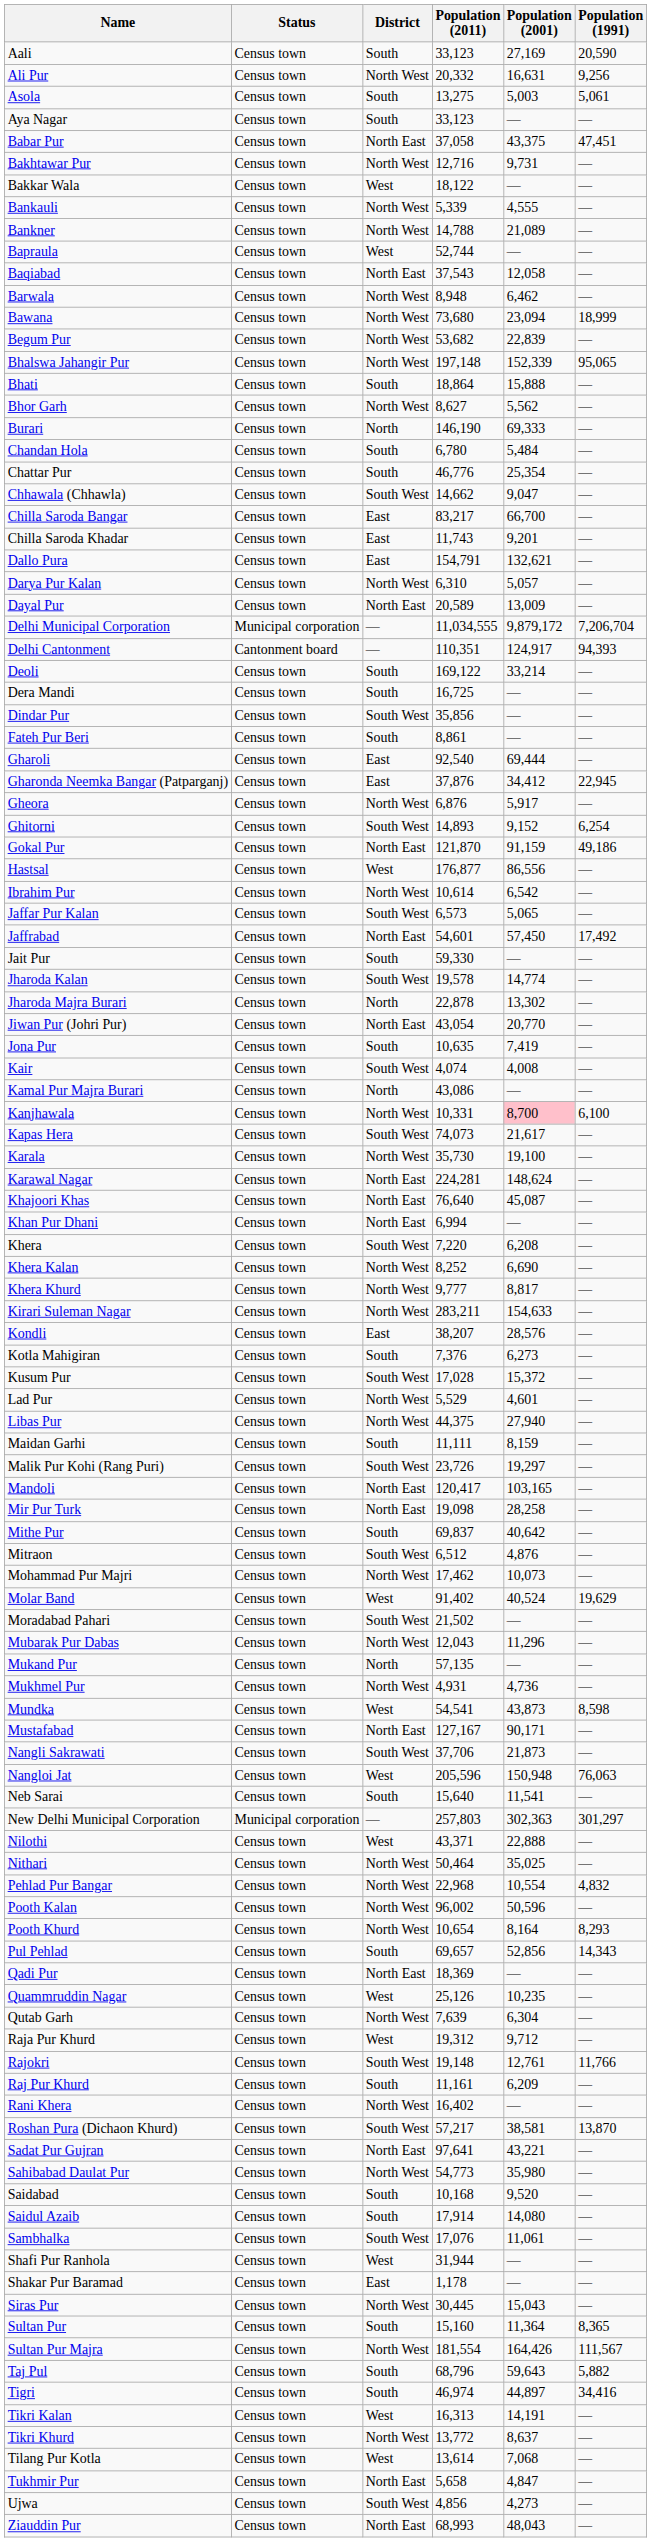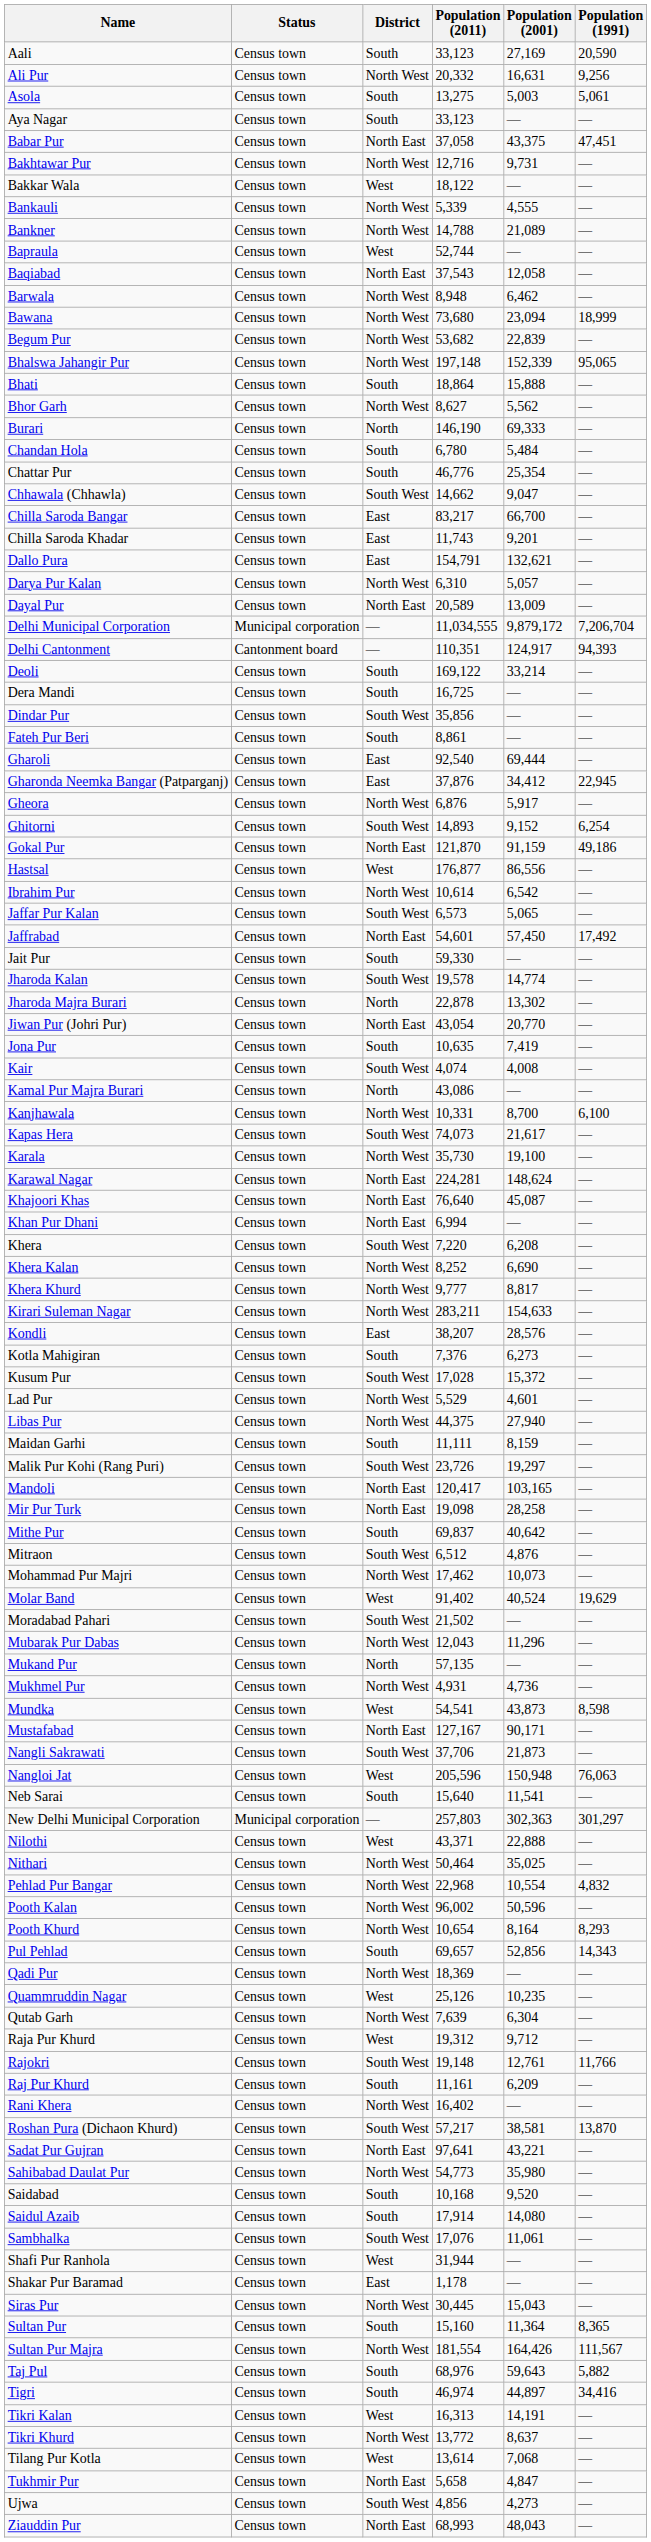 <table class="wikitable sortable">
 <tr>
 <th>Name</th>
 <th>Status</th>
 <th>District</th>
 <th>Population<br>(2011)</th>
 <th>Population<br>(2001)</th>
 <th>Population<br>(1991)</th>
 </tr>
 <tr>
 <td>Aali</td>
 <td>Census town</td>
 <td>South</td>
 <td>33,123</td>
 <td>27,169</td>
 <td>20,590</td>
 </tr>
 <tr>
 <td><a href='#'>Ali Pur</a></td>
 <td>Census town</td>
 <td>North West</td>
 <td>20,332</td>
 <td>16,631</td>
 <td>9,256</td>
 </tr>
 <tr>
 <td><a href='#'>Asola</a></td>
 <td>Census town</td>
 <td>South</td>
 <td>13,275</td>
 <td>5,003</td>
 <td>5,061</td>
 </tr>
 <tr>
 <td>Aya Nagar</td>
 <td>Census town</td>
 <td>South</td>
 <td>33,123</td>
 <td>—</td>
 <td>—</td>
 </tr>
 <tr>
 <td><a href='#'>Babar Pur</a></td>
 <td>Census town</td>
 <td>North East</td>
 <td>37,058</td>
 <td>43,375</td>
 <td>47,451</td>
 </tr>
 <tr>
 <td><a href='#'>Bakhtawar Pur</a></td>
 <td>Census town</td>
 <td>North West</td>
 <td>12,716</td>
 <td>9,731</td>
 <td>—</td>
 </tr>
 <tr>
 <td>Bakkar Wala</td>
 <td>Census town</td>
 <td>West</td>
 <td>18,122</td>
 <td>—</td>
 <td>—</td>
 </tr>
 <tr>
 <td><a href='#'>Bankauli</a></td>
 <td>Census town</td>
 <td>North West</td>
 <td>5,339</td>
 <td>4,555</td>
 <td>—</td>
 </tr>
 <tr>
 <td><a href='#'>Bankner</a></td>
 <td>Census town</td>
 <td>North West</td>
 <td>14,788</td>
 <td>21,089</td>
 <td>—</td>
 </tr>
 <tr>
 <td><a href='#'>Bapraula</a></td>
 <td>Census town</td>
 <td>West</td>
 <td>52,744</td>
 <td>—</td>
 <td>—</td>
 </tr>
 <tr>
 <td><a href='#'>Baqiabad</a></td>
 <td>Census town</td>
 <td>North East</td>
 <td>37,543</td>
 <td>12,058</td>
 <td>—</td>
 </tr>
 <tr>
 <td><a href='#'>Barwala</a></td>
 <td>Census town</td>
 <td>North West</td>
 <td>8,948</td>
 <td>6,462</td>
 <td>—</td>
 </tr>
 <tr>
 <td><a href='#'>Bawana</a></td>
 <td>Census town</td>
 <td>North West</td>
 <td>73,680</td>
 <td>23,094</td>
 <td>18,999</td>
 </tr>
 <tr>
 <td><a href='#'>Begum Pur</a></td>
 <td>Census town</td>
 <td>North West</td>
 <td>53,682</td>
 <td>22,839</td>
 <td>—</td>
 </tr>
 <tr>
 <td><a href='#'>Bhalswa Jahangir Pur</a></td>
 <td>Census town</td>
 <td>North West</td>
 <td>197,148</td>
 <td>152,339</td>
 <td>95,065</td>
 </tr>
 <tr>
 <td><a href='#'>Bhati</a></td>
 <td>Census town</td>
 <td>South</td>
 <td>18,864</td>
 <td>15,888</td>
 <td>—</td>
 </tr>
 <tr>
 <td><a href='#'>Bhor Garh</a></td>
 <td>Census town</td>
 <td>North West</td>
 <td>8,627</td>
 <td>5,562</td>
 <td>—</td>
 </tr>
 <tr>
 <td><a href='#'>Burari</a></td>
 <td>Census town</td>
 <td>North</td>
 <td>146,190</td>
 <td>69,333</td>
 <td>—</td>
 </tr>
 <tr>
 <td><a href='#'>Chandan Hola</a></td>
 <td>Census town</td>
 <td>South</td>
 <td>6,780</td>
 <td>5,484</td>
 <td>—</td>
 </tr>
 <tr>
 <td>Chattar Pur</td>
 <td>Census town</td>
 <td>South</td>
 <td>46,776</td>
 <td>25,354</td>
 <td>—</td>
 </tr>
 <tr>
 <td><a href='#'>Chhawala</a> (Chhawla)</td>
 <td>Census town</td>
 <td>South West</td>
 <td>14,662</td>
 <td>9,047</td>
 <td>—</td>
 </tr>
 <tr>
 <td><a href='#'>Chilla Saroda Bangar</a></td>
 <td>Census town</td>
 <td>East</td>
 <td>83,217</td>
 <td>66,700</td>
 <td>—</td>
 </tr>
 <tr>
 <td>Chilla Saroda Khadar</td>
 <td>Census town</td>
 <td>East</td>
 <td>11,743</td>
 <td>9,201</td>
 <td>—</td>
 </tr>
 <tr>
 <td><a href='#'>Dallo Pura</a></td>
 <td>Census town</td>
 <td>East</td>
 <td>154,791</td>
 <td>132,621</td>
 <td>—</td>
 </tr>
 <tr>
 <td><a href='#'>Darya Pur Kalan</a></td>
 <td>Census town</td>
 <td>North West</td>
 <td>6,310</td>
 <td>5,057</td>
 <td>—</td>
 </tr>
 <tr>
 <td><a href='#'>Dayal Pur</a></td>
 <td>Census town</td>
 <td>North East</td>
 <td>20,589</td>
 <td>13,009</td>
 <td>—</td>
 </tr>
 <tr>
 <td><a href='#'>Delhi Municipal Corporation</a></td>
 <td>Municipal corporation</td>
 <td>—</td>
 <td>11,034,555</td>
 <td>9,879,172</td>
 <td>7,206,704</td>
 </tr>
 <tr>
 <td><a href='#'>Delhi Cantonment</a></td>
 <td>Cantonment board</td>
 <td>—</td>
 <td>110,351</td>
 <td>124,917</td>
 <td>94,393</td>
 </tr>
 <tr>
 <td><a href='#'>Deoli</a></td>
 <td>Census town</td>
 <td>South</td>
 <td>169,122</td>
 <td>33,214</td>
 <td>—</td>
 </tr>
 <tr>
 <td>Dera Mandi</td>
 <td>Census town</td>
 <td>South</td>
 <td>16,725</td>
 <td>—</td>
 <td>—</td>
 </tr>
 <tr>
 <td><a href='#'>Dindar Pur</a></td>
 <td>Census town</td>
 <td>South West</td>
 <td>35,856</td>
 <td>—</td>
 <td>—</td>
 </tr>
 <tr>
 <td><a href='#'>Fateh Pur Beri</a></td>
 <td>Census town</td>
 <td>South</td>
 <td>8,861</td>
 <td>—</td>
 <td>—</td>
 </tr>
 <tr>
 <td><a href='#'>Gharoli</a></td>
 <td>Census town</td>
 <td>East</td>
 <td>92,540</td>
 <td>69,444</td>
 <td>—</td>
 </tr>
 <tr>
 <td><a href='#'>Gharonda Neemka Bangar</a> (Patparganj)</td>
 <td>Census town</td>
 <td>East</td>
 <td>37,876</td>
 <td>34,412</td>
 <td>22,945</td>
 </tr>
 <tr>
 <td><a href='#'>Gheora</a></td>
 <td>Census town</td>
 <td>North West</td>
 <td>6,876</td>
 <td>5,917</td>
 <td>—</td>
 </tr>
 <tr>
 <td><a href='#'>Ghitorni</a></td>
 <td>Census town</td>
 <td>South West</td>
 <td>14,893</td>
 <td>9,152</td>
 <td>6,254</td>
 </tr>
 <tr>
 <td><a href='#'>Gokal Pur</a></td>
 <td>Census town</td>
 <td>North East</td>
 <td>121,870</td>
 <td>91,159</td>
 <td>49,186</td>
 </tr>
 <tr>
 <td><a href='#'>Hastsal</a></td>
 <td>Census town</td>
 <td>West</td>
 <td>176,877</td>
 <td>86,556</td>
 <td>—</td>
 </tr>
 <tr>
 <td><a href='#'>Ibrahim Pur</a></td>
 <td>Census town</td>
 <td>North West</td>
 <td>10,614</td>
 <td>6,542</td>
 <td>—</td>
 </tr>
 <tr>
 <td><a href='#'>Jaffar Pur Kalan</a></td>
 <td>Census town</td>
 <td>South West</td>
 <td>6,573</td>
 <td>5,065</td>
 <td>—</td>
 </tr>
 <tr>
 <td><a href='#'>Jaffrabad</a></td>
 <td>Census town</td>
 <td>North East</td>
 <td>54,601</td>
 <td>57,450</td>
 <td>17,492</td>
 </tr>
 <tr>
 <td>Jait Pur</td>
 <td>Census town</td>
 <td>South</td>
 <td>59,330</td>
 <td>—</td>
 <td>—</td>
 </tr>
 <tr>
 <td><a href='#'>Jharoda Kalan</a></td>
 <td>Census town</td>
 <td>South West</td>
 <td>19,578</td>
 <td>14,774</td>
 <td>—</td>
 </tr>
 <tr>
 <td><a href='#'>Jharoda Majra Burari</a></td>
 <td>Census town</td>
 <td>North</td>
 <td>22,878</td>
 <td>13,302</td>
 <td>—</td>
 </tr>
 <tr>
 <td><a href='#'>Jiwan Pur</a> (Johri Pur)</td>
 <td>Census town</td>
 <td>North East</td>
 <td>43,054</td>
 <td>20,770</td>
 <td>—</td>
 </tr>
 <tr>
 <td><a href='#'>Jona Pur</a></td>
 <td>Census town</td>
 <td>South</td>
 <td>10,635</td>
 <td>7,419</td>
 <td>—</td>
 </tr>
 <tr>
 <td><a href='#'>Kair</a></td>
 <td>Census town</td>
 <td>South West</td>
 <td>4,074</td>
 <td>4,008</td>
 <td>—</td>
 </tr>
 <tr>
 <td><a href='#'>Kamal Pur Majra Burari</a></td>
 <td>Census town</td>
 <td>North</td>
 <td>43,086</td>
 <td>—</td>
 <td>—</td>
 </tr>
 <tr>
 <td><a href='#'>Kanjhawala</a></td>
 <td>Census town</td>
 <td>North West</td>
 <td>10,331</td>
-<td style="background: pink;">8,700</td>
+<td>8,700</td>
 <td>6,100</td>
 </tr>
 <tr>
 <td><a href='#'>Kapas Hera</a></td>
 <td>Census town</td>
 <td>South West</td>
 <td>74,073</td>
 <td>21,617</td>
 <td>—</td>
 </tr>
 <tr>
 <td><a href='#'>Karala</a></td>
 <td>Census town</td>
 <td>North West</td>
 <td>35,730</td>
 <td>19,100</td>
 <td>—</td>
 </tr>
 <tr>
 <td><a href='#'>Karawal Nagar</a></td>
 <td>Census town</td>
 <td>North East</td>
 <td>224,281</td>
 <td>148,624</td>
 <td>—</td>
 </tr>
 <tr>
 <td><a href='#'>Khajoori Khas</a></td>
 <td>Census town</td>
 <td>North East</td>
 <td>76,640</td>
 <td>45,087</td>
 <td>—</td>
 </tr>
 <tr>
 <td><a href='#'>Khan Pur Dhani</a></td>
 <td>Census town</td>
 <td>North East</td>
 <td>6,994</td>
 <td>—</td>
 <td>—</td>
 </tr>
 <tr>
 <td>Khera</td>
 <td>Census town</td>
 <td>South West</td>
 <td>7,220</td>
 <td>6,208</td>
 <td>—</td>
 </tr>
 <tr>
 <td><a href='#'>Khera Kalan</a></td>
 <td>Census town</td>
 <td>North West</td>
 <td>8,252</td>
 <td>6,690</td>
 <td>—</td>
 </tr>
 <tr>
 <td><a href='#'>Khera Khurd</a></td>
 <td>Census town</td>
 <td>North West</td>
 <td>9,777</td>
 <td>8,817</td>
 <td>—</td>
 </tr>
 <tr>
 <td><a href='#'>Kirari Suleman Nagar</a></td>
 <td>Census town</td>
 <td>North West</td>
 <td>283,211</td>
 <td>154,633</td>
 <td>—</td>
 </tr>
 <tr>
 <td><a href='#'>Kondli</a></td>
 <td>Census town</td>
 <td>East</td>
 <td>38,207</td>
 <td>28,576</td>
 <td>—</td>
 </tr>
 <tr>
 <td>Kotla Mahigiran</td>
 <td>Census town</td>
 <td>South</td>
 <td>7,376</td>
 <td>6,273</td>
 <td>—</td>
 </tr>
 <tr>
 <td>Kusum Pur</td>
 <td>Census town</td>
 <td>South West</td>
 <td>17,028</td>
 <td>15,372</td>
 <td>—</td>
 </tr>
 <tr>
 <td>Lad Pur</td>
 <td>Census town</td>
 <td>North West</td>
 <td>5,529</td>
 <td>4,601</td>
 <td>—</td>
 </tr>
 <tr>
 <td><a href='#'>Libas Pur</a></td>
 <td>Census town</td>
 <td>North West</td>
 <td>44,375</td>
 <td>27,940</td>
 <td>—</td>
 </tr>
 <tr>
 <td>Maidan Garhi</td>
 <td>Census town</td>
 <td>South</td>
 <td>11,111</td>
 <td>8,159</td>
 <td>—</td>
 </tr>
 <tr>
 <td>Malik Pur Kohi (Rang Puri)</td>
 <td>Census town</td>
 <td>South West</td>
 <td>23,726</td>
 <td>19,297</td>
 <td>—</td>
 </tr>
 <tr>
 <td><a href='#'>Mandoli</a></td>
 <td>Census town</td>
 <td>North East</td>
 <td>120,417</td>
 <td>103,165</td>
 <td>—</td>
 </tr>
 <tr>
 <td><a href='#'>Mir Pur Turk</a></td>
 <td>Census town</td>
 <td>North East</td>
 <td>19,098</td>
 <td>28,258</td>
 <td>—</td>
 </tr>
 <tr>
 <td><a href='#'>Mithe Pur</a></td>
 <td>Census town</td>
 <td>South</td>
 <td>69,837</td>
 <td>40,642</td>
 <td>—</td>
 </tr>
 <tr>
 <td>Mitraon</td>
 <td>Census town</td>
 <td>South West</td>
 <td>6,512</td>
 <td>4,876</td>
 <td>—</td>
 </tr>
 <tr>
 <td>Mohammad Pur Majri</td>
 <td>Census town</td>
 <td>North West</td>
 <td>17,462</td>
 <td>10,073</td>
 <td>—</td>
 </tr>
 <tr>
 <td><a href='#'>Molar Band</a></td>
 <td>Census town</td>
 <td>West</td>
 <td>91,402</td>
 <td>40,524</td>
 <td>19,629</td>
 </tr>
 <tr>
 <td>Moradabad Pahari</td>
 <td>Census town</td>
 <td>South West</td>
 <td>21,502</td>
 <td>—</td>
 <td>—</td>
 </tr>
 <tr>
 <td><a href='#'>Mubarak Pur Dabas</a></td>
 <td>Census town</td>
 <td>North West</td>
 <td>12,043</td>
 <td>11,296</td>
 <td>—</td>
 </tr>
 <tr>
 <td><a href='#'>Mukand Pur</a></td>
 <td>Census town</td>
 <td>North</td>
 <td>57,135</td>
 <td>—</td>
 <td>—</td>
 </tr>
 <tr>
 <td><a href='#'>Mukhmel Pur</a></td>
 <td>Census town</td>
 <td>North West</td>
 <td>4,931</td>
 <td>4,736</td>
 <td>—</td>
 </tr>
 <tr>
 <td><a href='#'>Mundka</a></td>
 <td>Census town</td>
 <td>West</td>
 <td>54,541</td>
 <td>43,873</td>
 <td>8,598</td>
 </tr>
 <tr>
 <td><a href='#'>Mustafabad</a></td>
 <td>Census town</td>
 <td>North East</td>
 <td>127,167</td>
 <td>90,171</td>
 <td>—</td>
 </tr>
 <tr>
 <td><a href='#'>Nangli Sakrawati</a></td>
 <td>Census town</td>
 <td>South West</td>
 <td>37,706</td>
 <td>21,873</td>
 <td>—</td>
 </tr>
 <tr>
 <td><a href='#'>Nangloi Jat</a></td>
 <td>Census town</td>
 <td>West</td>
 <td>205,596</td>
 <td>150,948</td>
 <td>76,063</td>
 </tr>
 <tr>
 <td>Neb Sarai</td>
 <td>Census town</td>
 <td>South</td>
 <td>15,640</td>
 <td>11,541</td>
 <td>—</td>
 </tr>
 <tr>
 <td>New Delhi Municipal Corporation</td>
 <td>Municipal corporation</td>
 <td>—</td>
 <td>257,803</td>
 <td>302,363</td>
 <td>301,297</td>
 </tr>
 <tr>
 <td><a href='#'>Nilothi</a></td>
 <td>Census town</td>
 <td>West</td>
 <td>43,371</td>
 <td>22,888</td>
 <td>—</td>
 </tr>
 <tr>
 <td><a href='#'>Nithari</a></td>
 <td>Census town</td>
 <td>North West</td>
 <td>50,464</td>
 <td>35,025</td>
 <td>—</td>
 </tr>
 <tr>
 <td><a href='#'>Pehlad Pur Bangar</a></td>
 <td>Census town</td>
 <td>North West</td>
 <td>22,968</td>
 <td>10,554</td>
 <td>4,832</td>
 </tr>
 <tr>
 <td><a href='#'>Pooth Kalan</a></td>
 <td>Census town</td>
 <td>North West</td>
 <td>96,002</td>
 <td>50,596</td>
 <td>—</td>
 </tr>
 <tr>
 <td><a href='#'>Pooth Khurd</a></td>
 <td>Census town</td>
 <td>North West</td>
 <td>10,654</td>
 <td>8,164</td>
 <td>8,293</td>
 </tr>
 <tr>
 <td><a href='#'>Pul Pehlad</a></td>
 <td>Census town</td>
 <td>South</td>
 <td>69,657</td>
 <td>52,856</td>
 <td>14,343</td>
 </tr>
 <tr>
 <td><a href='#'>Qadi Pur</a></td>
 <td>Census town</td>
-<td>North East</td>
+<td>North West</td>
 <td>18,369</td>
 <td>—</td>
 <td>—</td>
 </tr>
 <tr>
 <td><a href='#'>Quammruddin Nagar</a></td>
 <td>Census town</td>
 <td>West</td>
 <td>25,126</td>
 <td>10,235</td>
 <td>—</td>
 </tr>
 <tr>
 <td>Qutab Garh</td>
 <td>Census town</td>
 <td>North West</td>
 <td>7,639</td>
 <td>6,304</td>
 <td>—</td>
 </tr>
 <tr>
 <td>Raja Pur Khurd</td>
 <td>Census town</td>
 <td>West</td>
 <td>19,312</td>
 <td>9,712</td>
 <td>—</td>
 </tr>
 <tr>
 <td><a href='#'>Rajokri</a></td>
 <td>Census town</td>
 <td>South West</td>
 <td>19,148</td>
 <td>12,761</td>
 <td>11,766</td>
 </tr>
 <tr>
 <td><a href='#'>Raj Pur Khurd</a></td>
 <td>Census town</td>
 <td>South</td>
 <td>11,161</td>
 <td>6,209</td>
 <td>—</td>
 </tr>
 <tr>
 <td><a href='#'>Rani Khera</a></td>
 <td>Census town</td>
 <td>North West</td>
 <td>16,402</td>
 <td>—</td>
 <td>—</td>
 </tr>
 <tr>
 <td><a href='#'>Roshan Pura</a> (Dichaon Khurd)</td>
 <td>Census town</td>
 <td>South West</td>
 <td>57,217</td>
 <td>38,581</td>
 <td>13,870</td>
 </tr>
 <tr>
 <td><a href='#'>Sadat Pur Gujran</a></td>
 <td>Census town</td>
 <td>North East</td>
 <td>97,641</td>
 <td>43,221</td>
 <td>—</td>
 </tr>
 <tr>
 <td><a href='#'>Sahibabad Daulat Pur</a></td>
 <td>Census town</td>
 <td>North West</td>
 <td>54,773</td>
 <td>35,980</td>
 <td>—</td>
 </tr>
 <tr>
 <td>Saidabad</td>
 <td>Census town</td>
 <td>South</td>
 <td>10,168</td>
 <td>9,520</td>
 <td>—</td>
 </tr>
 <tr>
 <td><a href='#'>Saidul Azaib</a></td>
 <td>Census town</td>
 <td>South</td>
 <td>17,914</td>
 <td>14,080</td>
 <td>—</td>
 </tr>
 <tr>
 <td><a href='#'>Sambhalka</a></td>
 <td>Census town</td>
 <td>South West</td>
 <td>17,076</td>
 <td>11,061</td>
 <td>—</td>
 </tr>
 <tr>
 <td>Shafi Pur Ranhola</td>
 <td>Census town</td>
 <td>West</td>
 <td>31,944</td>
 <td>—</td>
 <td>—</td>
 </tr>
 <tr>
 <td>Shakar Pur Baramad</td>
 <td>Census town</td>
 <td>East</td>
 <td>1,178</td>
 <td>—</td>
 <td>—</td>
 </tr>
 <tr>
 <td><a href='#'>Siras Pur</a></td>
 <td>Census town</td>
 <td>North West</td>
 <td>30,445</td>
 <td>15,043</td>
 <td>—</td>
 </tr>
 <tr>
 <td><a href='#'>Sultan Pur</a></td>
 <td>Census town</td>
 <td>South</td>
 <td>15,160</td>
 <td>11,364</td>
 <td>8,365</td>
 </tr>
 <tr>
 <td><a href='#'>Sultan Pur Majra</a></td>
 <td>Census town</td>
 <td>North West</td>
 <td>181,554</td>
 <td>164,426</td>
 <td>111,567</td>
 </tr>
 <tr>
 <td><a href='#'>Taj Pul</a></td>
 <td>Census town</td>
 <td>South</td>
-<td>68,796</td>
+<td>68,976</td>
 <td>59,643</td>
 <td>5,882</td>
 </tr>
 <tr>
 <td><a href='#'>Tigri</a></td>
 <td>Census town</td>
 <td>South</td>
 <td>46,974</td>
 <td>44,897</td>
 <td>34,416</td>
 </tr>
 <tr>
 <td><a href='#'>Tikri Kalan</a></td>
 <td>Census town</td>
 <td>West</td>
 <td>16,313</td>
 <td>14,191</td>
 <td>—</td>
 </tr>
 <tr>
 <td><a href='#'>Tikri Khurd</a></td>
 <td>Census town</td>
 <td>North West</td>
 <td>13,772</td>
 <td>8,637</td>
 <td>—</td>
 </tr>
 <tr>
 <td>Tilang Pur Kotla</td>
 <td>Census town</td>
 <td>West</td>
 <td>13,614</td>
 <td>7,068</td>
 <td>—</td>
 </tr>
 <tr>
 <td><a href='#'>Tukhmir Pur</a></td>
 <td>Census town</td>
 <td>North East</td>
 <td>5,658</td>
 <td>4,847</td>
 <td>—</td>
 </tr>
 <tr>
 <td>Ujwa</td>
 <td>Census town</td>
 <td>South West</td>
 <td>4,856</td>
 <td>4,273</td>
 <td>—</td>
 </tr>
 <tr>
 <td><a href='#'>Ziauddin Pur</a></td>
 <td>Census town</td>
 <td>North East</td>
 <td>68,993</td>
 <td>48,043</td>
 <td>—</td>
 </tr>
 </table>
